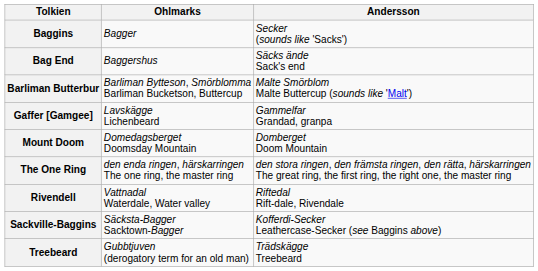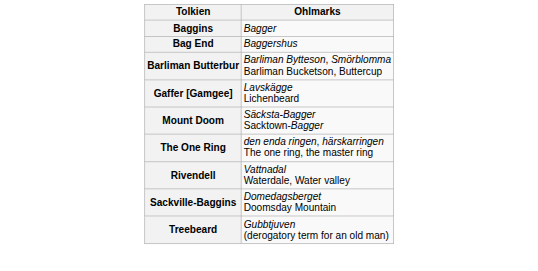 <table class="wikitable" style="margin: 1em auto;">
 <tr>
 <th>Tolkien</th>
 <th>Ohlmarks</th>
-<th>Andersson</th>
 </tr>
 <tr>
 <th>Baggins</th>
 <td><em>Bagger</em></td>
-<td><em>Secker</em><br>(<em>sounds like</em> 'Sacks')</td>
 </tr>
 <tr>
 <th>Bag End</th>
 <td><em>Baggershus</em></td>
-<td><em>Säcks ände</em><br>Sack's end</td>
 </tr>
 <tr>
 <th>Barliman Butterbur</th>
 <td><em>Barliman Bytteson</em>, <em>Smörblomma</em><br>Barliman Bucketson, Buttercup</td>
-<td><em>Malte Smörblom</em><br>Malte Buttercup (<em>sounds like</em> '<a href='#'>Malt</a>')</td>
 </tr>
 <tr>
 <th>Gaffer [Gamgee]</th>
 <td><em>Lavskägge</em><br>Lichenbeard</td>
-<td><em>Gammelfar</em><br>Grandad, granpa</td>
 </tr>
 <tr>
 <th>Mount Doom</th>
-<td><em>Domedagsberget</em><br>Doomsday Mountain</td>
-<td><em>Domberget</em><br>Doom Mountain</td>
+<td><em>Säcksta-Bagger</em><br>Sacktown-<em>Bagger</em></td>
 </tr>
 <tr>
 <th>The One Ring</th>
 <td><em>den enda ringen</em>, <em>härskarringen</em><br>The one ring, the master ring</td>
-<td><em>den stora ringen</em>, <em>den främsta ringen</em>, <em>den rätta</em>, <em>härskarringen</em><br>The great ring, the first ring, the right one, the master ring</td>
 </tr>
 <tr>
 <th>Rivendell</th>
 <td><em>Vattnadal</em><br>Waterdale, Water valley</td>
-<td><em>Riftedal</em><br>Rift-dale, Rivendale</td>
 </tr>
 <tr>
 <th>Sackville-Baggins</th>
-<td><em>Säcksta-Bagger</em><br>Sacktown-<em>Bagger</em></td>
-<td><em>Kofferdi-Secker</em><br>Leathercase-Secker (<em>see</em> Baggins <em>above</em>)</td>
+<td><em>Domedagsberget</em><br>Doomsday Mountain</td>
 </tr>
 <tr>
 <th>Treebeard</th>
 <td><em>Gubbtjuven</em><br>(derogatory term for an old man)</td>
-<td><em>Trädskägge</em><br>Treebeard</td>
 </tr>
 </table>
